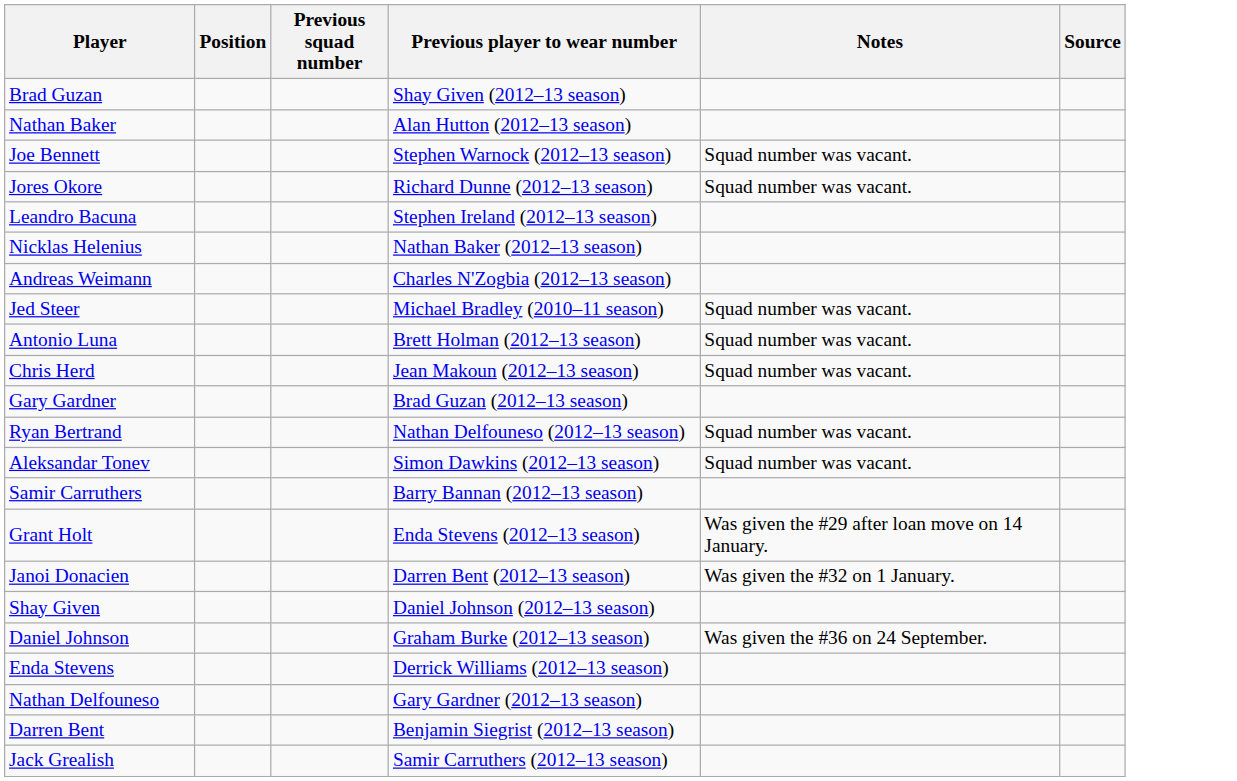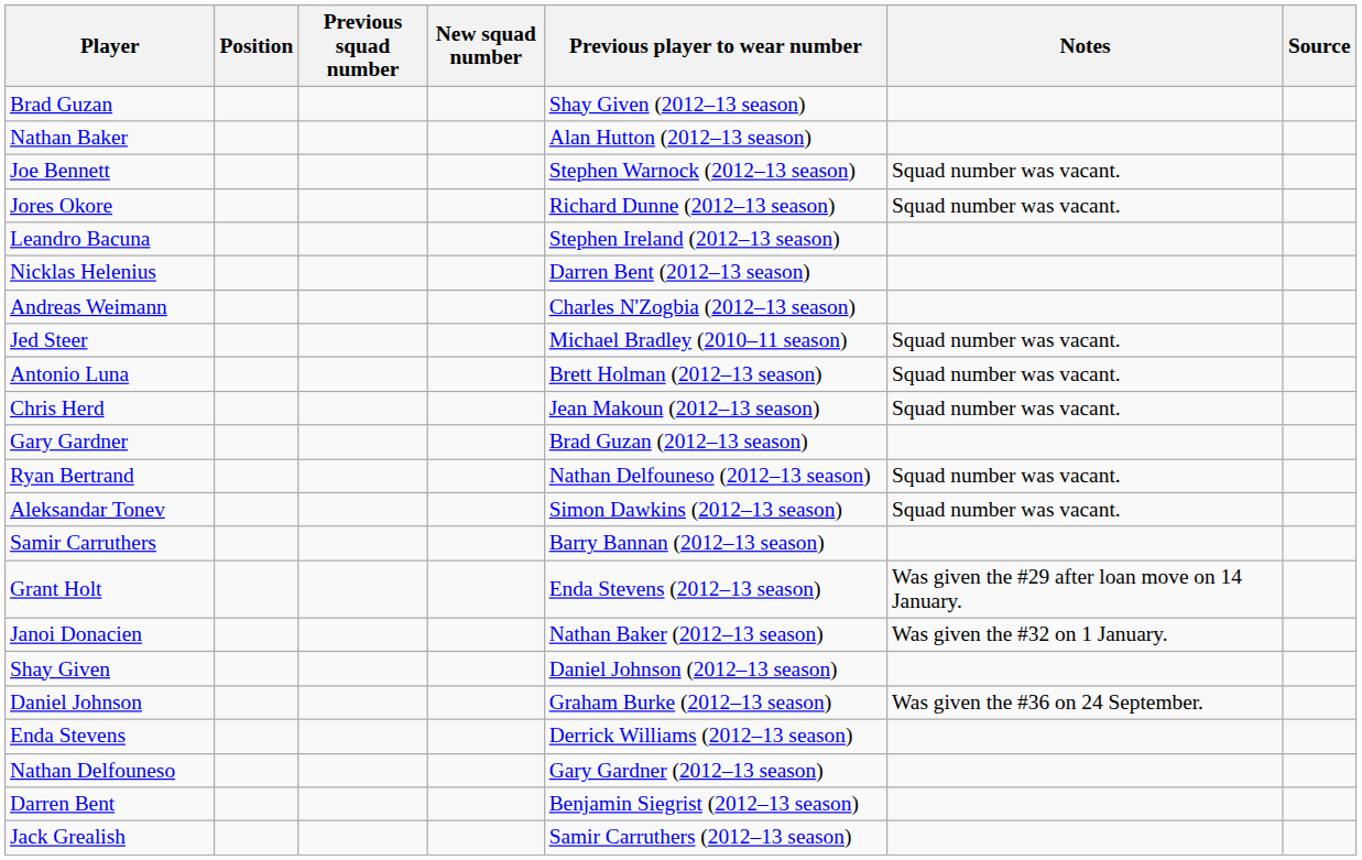 <table class="wikitable">
 <tr>
 <th width=150>Player</th>
 <th width=40>Position</th>
 <th width=90>Previous squad number</th>
+<th width=80>New squad number</th>
 <th width=250>Previous player to wear number</th>
 <th width=290>Notes</th>
 <th width=20>Source</th>
 </tr>
 <tr>
 <td> <a href='#'>Brad Guzan</a></td>
+<td></td>
 <td></td>
 <td></td>
 <td> <a href='#'>Shay Given</a> (<a href='#'>2012–13 season</a>)</td>
 <td></td>
 <td></td>
 </tr>
 <tr>
 <td> <a href='#'>Nathan Baker</a></td>
 <td></td>
 <td></td>
+<td></td>
 <td> <a href='#'>Alan Hutton</a> (<a href='#'>2012–13 season</a>)</td>
 <td></td>
 <td></td>
 </tr>
 <tr>
 <td> <a href='#'>Joe Bennett</a></td>
+<td></td>
 <td></td>
 <td></td>
 <td> <a href='#'>Stephen Warnock</a> (<a href='#'>2012–13 season</a>)</td>
 <td>Squad number was vacant.</td>
 <td></td>
 </tr>
 <tr>
 <td> <a href='#'>Jores Okore</a></td>
 <td></td>
 <td></td>
+<td></td>
 <td> <a href='#'>Richard Dunne</a> (<a href='#'>2012–13 season</a>)</td>
 <td>Squad number was vacant.</td>
 <td></td>
 </tr>
 <tr>
 <td> <a href='#'>Leandro Bacuna</a></td>
+<td></td>
 <td></td>
 <td></td>
 <td> <a href='#'>Stephen Ireland</a> (<a href='#'>2012–13 season</a>)</td>
 <td></td>
 <td></td>
 </tr>
 <tr>
 <td> <a href='#'>Nicklas Helenius</a></td>
 <td></td>
 <td></td>
-<td> <a href='#'>Nathan Baker</a> (<a href='#'>2012–13 season</a>)</td>
+<td></td>
+<td> <a href='#'>Darren Bent</a> (<a href='#'>2012–13 season</a>)</td>
 <td></td>
 <td></td>
 </tr>
 <tr>
 <td> <a href='#'>Andreas Weimann</a></td>
+<td></td>
 <td></td>
 <td></td>
 <td> <a href='#'>Charles N'Zogbia</a> (<a href='#'>2012–13 season</a>)</td>
 <td></td>
 <td></td>
 </tr>
 <tr>
 <td> <a href='#'>Jed Steer</a></td>
 <td></td>
 <td></td>
+<td></td>
 <td> <a href='#'>Michael Bradley</a> (<a href='#'>2010–11 season</a>)</td>
 <td>Squad number was vacant.</td>
 <td></td>
 </tr>
 <tr>
 <td> <a href='#'>Antonio Luna</a></td>
+<td></td>
 <td></td>
 <td></td>
 <td> <a href='#'>Brett Holman</a> (<a href='#'>2012–13 season</a>)</td>
 <td>Squad number was vacant.</td>
 <td></td>
 </tr>
 <tr>
 <td> <a href='#'>Chris Herd</a></td>
 <td></td>
 <td></td>
+<td></td>
 <td> <a href='#'>Jean Makoun</a> (<a href='#'>2012–13 season</a>)</td>
 <td>Squad number was vacant.</td>
 <td></td>
 </tr>
 <tr>
 <td> <a href='#'>Gary Gardner</a></td>
+<td></td>
 <td></td>
 <td></td>
 <td> <a href='#'>Brad Guzan</a> (<a href='#'>2012–13 season</a>)</td>
 <td></td>
 <td></td>
 </tr>
 <tr>
 <td> <a href='#'>Ryan Bertrand</a></td>
 <td></td>
 <td></td>
+<td></td>
 <td> <a href='#'>Nathan Delfouneso</a> (<a href='#'>2012–13 season</a>)</td>
 <td>Squad number was vacant.</td>
 <td></td>
 </tr>
 <tr>
 <td> <a href='#'>Aleksandar Tonev</a></td>
+<td></td>
 <td></td>
 <td></td>
 <td> <a href='#'>Simon Dawkins</a> (<a href='#'>2012–13 season</a>)</td>
 <td>Squad number was vacant.</td>
 <td></td>
 </tr>
 <tr>
 <td> <a href='#'>Samir Carruthers</a></td>
 <td></td>
 <td></td>
+<td></td>
 <td> <a href='#'>Barry Bannan</a> (<a href='#'>2012–13 season</a>)</td>
 <td></td>
 <td></td>
 </tr>
 <tr>
 <td> <a href='#'>Grant Holt</a></td>
+<td></td>
 <td></td>
 <td></td>
 <td> <a href='#'>Enda Stevens</a> (<a href='#'>2012–13 season</a>)</td>
 <td>Was given the #29 after loan move on 14 January.</td>
 <td></td>
 </tr>
 <tr>
 <td> <a href='#'>Janoi Donacien</a></td>
 <td></td>
 <td></td>
-<td> <a href='#'>Darren Bent</a> (<a href='#'>2012–13 season</a>)</td>
+<td></td>
+<td> <a href='#'>Nathan Baker</a> (<a href='#'>2012–13 season</a>)</td>
 <td>Was given the #32 on 1 January.</td>
 <td></td>
 </tr>
 <tr>
 <td> <a href='#'>Shay Given</a></td>
+<td></td>
 <td></td>
 <td></td>
 <td> <a href='#'>Daniel Johnson</a> (<a href='#'>2012–13 season</a>)</td>
 <td></td>
 <td></td>
 </tr>
 <tr>
 <td> <a href='#'>Daniel Johnson</a></td>
 <td></td>
 <td></td>
+<td></td>
 <td> <a href='#'>Graham Burke</a> (<a href='#'>2012–13 season</a>)</td>
 <td>Was given the #36 on 24 September.</td>
 <td></td>
 </tr>
 <tr>
 <td> <a href='#'>Enda Stevens</a></td>
+<td></td>
 <td></td>
 <td></td>
 <td> <a href='#'>Derrick Williams</a> (<a href='#'>2012–13 season</a>)</td>
 <td></td>
 <td><br></td>
 </tr>
 <tr>
 <td> <a href='#'>Nathan Delfouneso</a></td>
 <td></td>
 <td></td>
+<td></td>
 <td> <a href='#'>Gary Gardner</a> (<a href='#'>2012–13 season</a>)</td>
 <td></td>
 <td></td>
 </tr>
 <tr>
 <td> <a href='#'>Darren Bent</a></td>
+<td></td>
 <td></td>
 <td></td>
 <td> <a href='#'>Benjamin Siegrist</a> (<a href='#'>2012–13 season</a>)</td>
 <td></td>
 <td></td>
 </tr>
 <tr>
 <td> <a href='#'>Jack Grealish</a></td>
 <td></td>
 <td></td>
+<td></td>
 <td> <a href='#'>Samir Carruthers</a> (<a href='#'>2012–13 season</a>)</td>
 <td></td>
 <td></td>
 </tr>
 </table>
